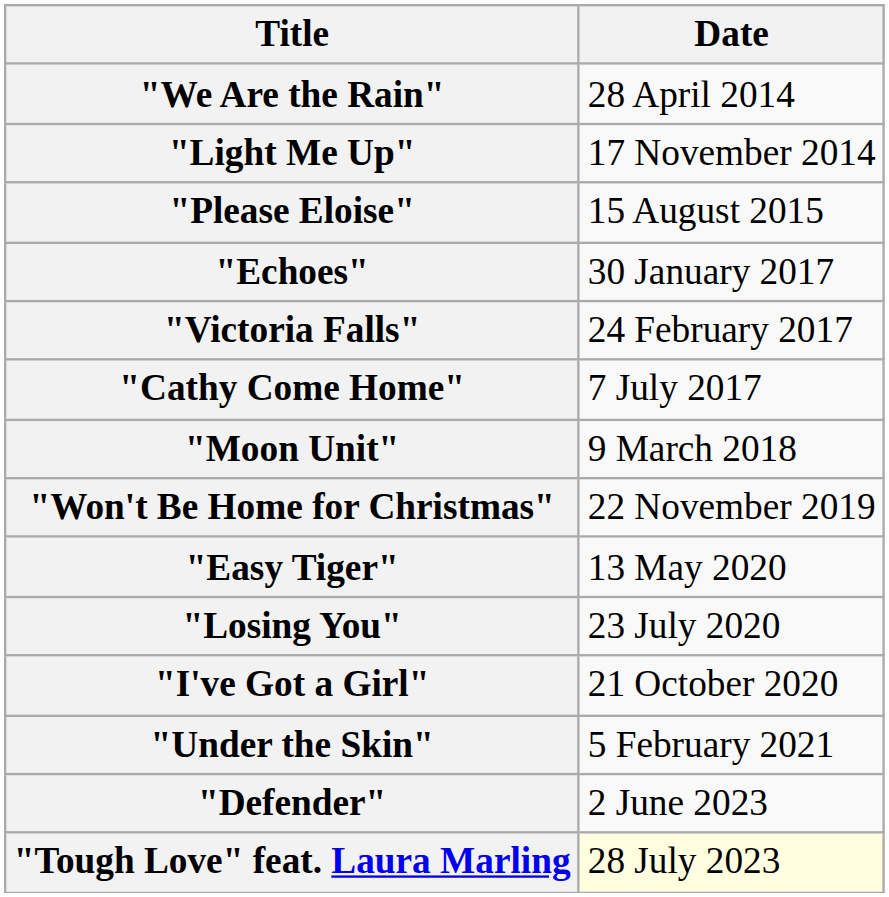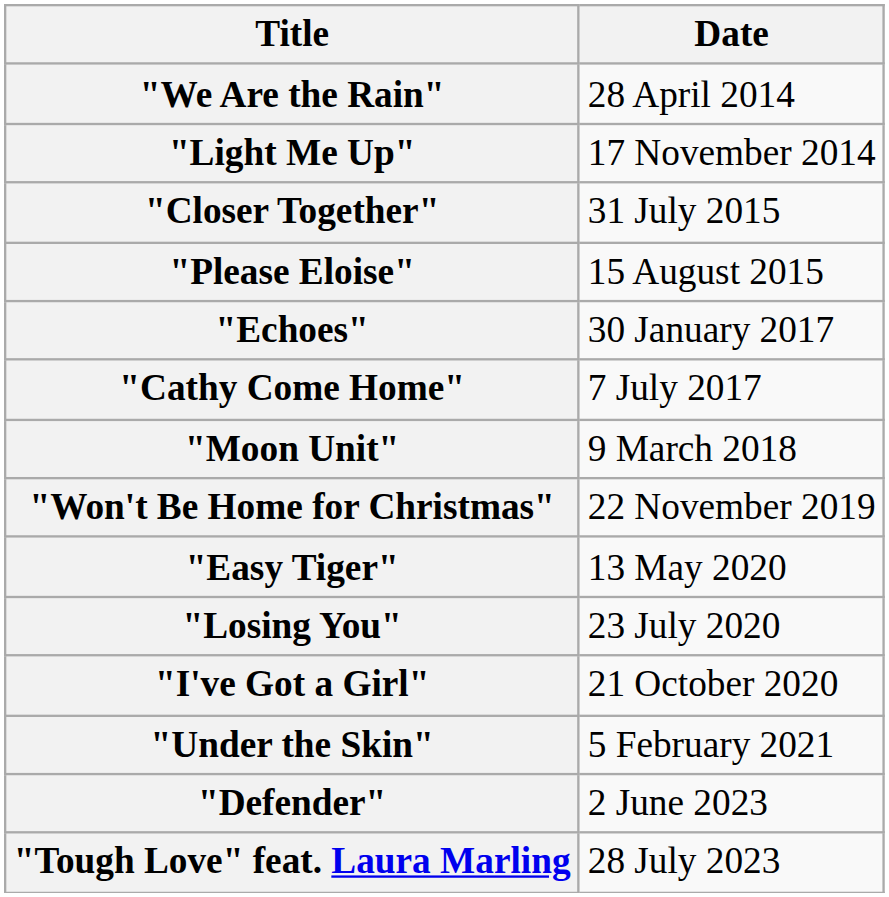 <table class="wikitable plainrowheaders">
 <tr>
 <th>Title</th>
 <th>Date</th>
 </tr>
 <tr>
 <th scope="row">"We Are the Rain"</th>
 <td>28 April 2014</td>
 </tr>
 <tr>
 <th scope="row">"Light Me Up"</th>
 <td>17 November 2014</td>
 </tr>
 <tr>
+<th scope="row">"Closer Together"</th>
+<td>31 July 2015</td>
+</tr>
+<tr>
 <th scope="row">"Please Eloise"</th>
 <td>15 August 2015</td>
 </tr>
 <tr>
 <th scope="row">"Echoes"</th>
 <td>30 January 2017</td>
-</tr>
-<tr>
-<th scope="row">"Victoria Falls"</th>
-<td>24 February 2017</td>
 </tr>
 <tr>
 <th scope="row">"Cathy Come Home"</th>
 <td>7 July 2017</td>
 </tr>
 <tr>
 <th scope="row">"Moon Unit"</th>
 <td>9 March 2018</td>
 </tr>
 <tr>
 <th scope="row">"Won't Be Home for Christmas"</th>
 <td>22 November 2019</td>
 </tr>
 <tr>
 <th scope="row">"Easy Tiger"</th>
 <td>13 May 2020</td>
 </tr>
 <tr>
 <th scope="row">"Losing You"</th>
 <td>23 July 2020</td>
 </tr>
 <tr>
 <th scope="row">"I've Got a Girl"</th>
 <td>21 October 2020</td>
 </tr>
 <tr>
 <th scope="row">"Under the Skin"</th>
 <td>5 February 2021</td>
 </tr>
 <tr>
 <th scope="row">"Defender"</th>
 <td>2 June 2023</td>
 </tr>
 <tr>
 <th scope="row">"Tough Love" feat. <a href='#'>Laura Marling</a></th>
-<td style="background: lightyellow;">28 July 2023</td>
+<td>28 July 2023</td>
 </tr>
 </table>
